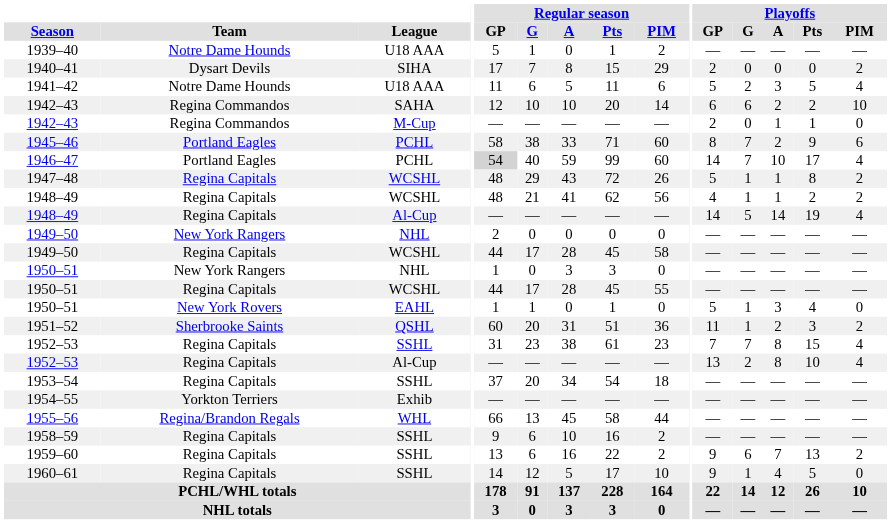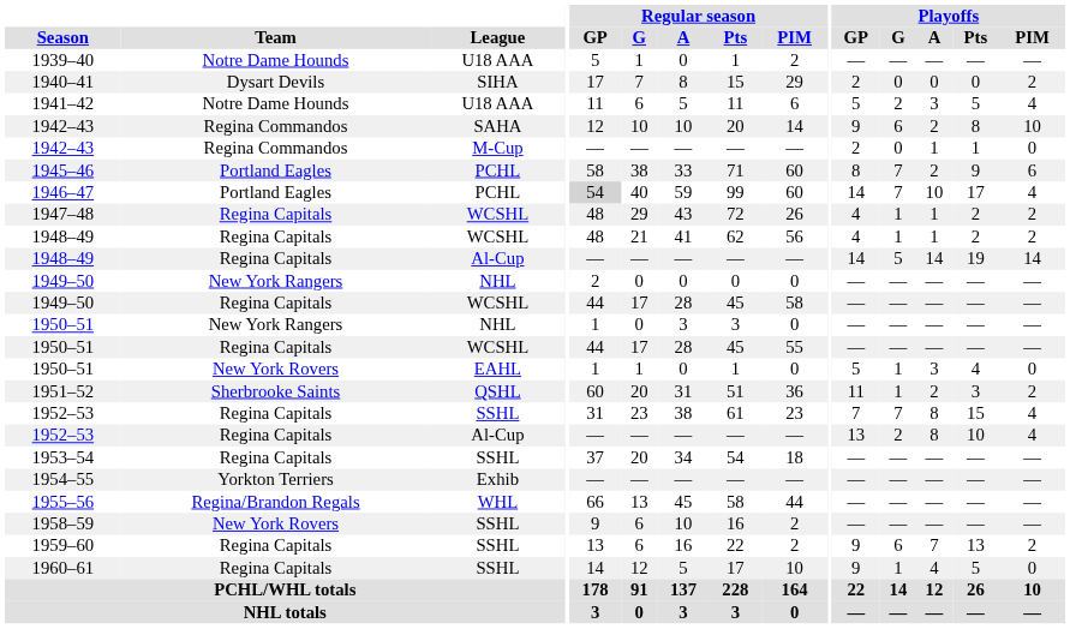 <table border="0" cellpadding="1" cellspacing="0" style="text-align:center; width:60em">
 <tr bgcolor="#e0e0e0">
 <th colspan="3" bgcolor="#ffffff"></th>
 <th rowspan="100" bgcolor="#ffffff"></th>
 <th colspan="5"><a href='#'>Regular season</a></th>
 <th rowspan="100" bgcolor="#ffffff"></th>
 <th colspan="5"><a href='#'>Playoffs</a></th>
 </tr>
 <tr bgcolor="#e0e0e0">
 <th><a href='#'>Season</a></th>
 <th>Team</th>
 <th>League</th>
 <th>GP</th>
 <th><a href='#'>G</a></th>
 <th><a href='#'>A</a></th>
 <th><a href='#'>Pts</a></th>
 <th><a href='#'>PIM</a></th>
 <th>GP</th>
 <th>G</th>
 <th>A</th>
 <th>Pts</th>
 <th>PIM</th>
 </tr>
 <tr>
 <td>1939–40</td>
 <td><a href='#'>Notre Dame Hounds</a></td>
 <td>U18 AAA</td>
 <td>5</td>
 <td>1</td>
 <td>0</td>
 <td>1</td>
 <td>2</td>
 <td>—</td>
 <td>—</td>
 <td>—</td>
 <td>—</td>
 <td>—</td>
 </tr>
 <tr bgcolor="#f0f0f0">
 <td>1940–41</td>
 <td>Dysart Devils</td>
 <td>SIHA</td>
 <td>17</td>
 <td>7</td>
 <td>8</td>
 <td>15</td>
 <td>29</td>
 <td>2</td>
 <td>0</td>
 <td>0</td>
 <td>0</td>
 <td>2</td>
 </tr>
 <tr>
 <td>1941–42</td>
 <td>Notre Dame Hounds</td>
 <td>U18 AAA</td>
 <td>11</td>
 <td>6</td>
 <td>5</td>
 <td>11</td>
 <td>6</td>
 <td>5</td>
 <td>2</td>
 <td>3</td>
 <td>5</td>
 <td>4</td>
 </tr>
 <tr bgcolor="#f0f0f0">
 <td>1942–43</td>
 <td>Regina Commandos</td>
 <td>SAHA</td>
 <td>12</td>
 <td>10</td>
 <td>10</td>
 <td>20</td>
 <td>14</td>
-<td>6</td>
+<td>9</td>
 <td>6</td>
 <td>2</td>
-<td>2</td>
+<td>8</td>
 <td>10</td>
 </tr>
 <tr>
 <td><a href='#'>1942–43</a></td>
 <td>Regina Commandos</td>
 <td><a href='#'>M-Cup</a></td>
 <td>—</td>
 <td>—</td>
 <td>—</td>
 <td>—</td>
 <td>—</td>
 <td>2</td>
 <td>0</td>
 <td>1</td>
 <td>1</td>
 <td>0</td>
 </tr>
 <tr bgcolor="#f0f0f0">
 <td><a href='#'>1945–46</a></td>
 <td><a href='#'>Portland Eagles</a></td>
 <td><a href='#'>PCHL</a></td>
 <td>58</td>
 <td>38</td>
 <td>33</td>
 <td>71</td>
 <td>60</td>
 <td>8</td>
 <td>7</td>
 <td>2</td>
 <td>9</td>
 <td>6</td>
 </tr>
 <tr>
 <td><a href='#'>1946–47</a></td>
 <td>Portland Eagles</td>
 <td>PCHL</td>
 <td style="background: lightgrey;">54</td>
 <td>40</td>
 <td>59</td>
 <td>99</td>
 <td>60</td>
 <td>14</td>
 <td>7</td>
 <td>10</td>
 <td>17</td>
 <td>4</td>
 </tr>
 <tr bgcolor="#f0f0f0">
 <td>1947–48</td>
 <td><a href='#'>Regina Capitals</a></td>
 <td><a href='#'>WCSHL</a></td>
 <td>48</td>
 <td>29</td>
 <td>43</td>
 <td>72</td>
 <td>26</td>
-<td>5</td>
+<td>4</td>
 <td>1</td>
 <td>1</td>
-<td>8</td>
+<td>2</td>
 <td>2</td>
 </tr>
 <tr>
 <td>1948–49</td>
 <td>Regina Capitals</td>
 <td>WCSHL</td>
 <td>48</td>
 <td>21</td>
 <td>41</td>
 <td>62</td>
 <td>56</td>
 <td>4</td>
 <td>1</td>
 <td>1</td>
 <td>2</td>
 <td>2</td>
 </tr>
 <tr bgcolor="#f0f0f0">
 <td><a href='#'>1948–49</a></td>
 <td>Regina Capitals</td>
 <td><a href='#'>Al-Cup</a></td>
 <td>—</td>
 <td>—</td>
 <td>—</td>
 <td>—</td>
 <td>—</td>
 <td>14</td>
 <td>5</td>
 <td>14</td>
 <td>19</td>
-<td>4</td>
+<td>14</td>
 </tr>
 <tr>
 <td><a href='#'>1949–50</a></td>
 <td><a href='#'>New York Rangers</a></td>
 <td><a href='#'>NHL</a></td>
 <td>2</td>
 <td>0</td>
 <td>0</td>
 <td>0</td>
 <td>0</td>
 <td>—</td>
 <td>—</td>
 <td>—</td>
 <td>—</td>
 <td>—</td>
 </tr>
 <tr bgcolor="#f0f0f0">
 <td>1949–50</td>
 <td>Regina Capitals</td>
 <td>WCSHL</td>
 <td>44</td>
 <td>17</td>
 <td>28</td>
 <td>45</td>
 <td>58</td>
 <td>—</td>
 <td>—</td>
 <td>—</td>
 <td>—</td>
 <td>—</td>
 </tr>
 <tr>
 <td><a href='#'>1950–51</a></td>
 <td>New York Rangers</td>
 <td>NHL</td>
 <td>1</td>
 <td>0</td>
 <td>3</td>
 <td>3</td>
 <td>0</td>
 <td>—</td>
 <td>—</td>
 <td>—</td>
 <td>—</td>
 <td>—</td>
 </tr>
 <tr bgcolor="#f0f0f0">
 <td>1950–51</td>
 <td>Regina Capitals</td>
 <td>WCSHL</td>
 <td>44</td>
 <td>17</td>
 <td>28</td>
 <td>45</td>
 <td>55</td>
 <td>—</td>
 <td>—</td>
 <td>—</td>
 <td>—</td>
 <td>—</td>
 </tr>
 <tr>
 <td>1950–51</td>
 <td><a href='#'>New York Rovers</a></td>
 <td><a href='#'>EAHL</a></td>
 <td>1</td>
 <td>1</td>
 <td>0</td>
 <td>1</td>
 <td>0</td>
 <td>5</td>
 <td>1</td>
 <td>3</td>
 <td>4</td>
 <td>0</td>
 </tr>
 <tr bgcolor="#f0f0f0">
 <td>1951–52</td>
 <td><a href='#'>Sherbrooke Saints</a></td>
 <td><a href='#'>QSHL</a></td>
 <td>60</td>
 <td>20</td>
 <td>31</td>
 <td>51</td>
 <td>36</td>
 <td>11</td>
 <td>1</td>
 <td>2</td>
 <td>3</td>
 <td>2</td>
 </tr>
 <tr>
 <td>1952–53</td>
 <td>Regina Capitals</td>
 <td><a href='#'>SSHL</a></td>
 <td>31</td>
 <td>23</td>
 <td>38</td>
 <td>61</td>
 <td>23</td>
 <td>7</td>
 <td>7</td>
 <td>8</td>
 <td>15</td>
 <td>4</td>
 </tr>
 <tr bgcolor="#f0f0f0">
 <td><a href='#'>1952–53</a></td>
 <td>Regina Capitals</td>
 <td>Al-Cup</td>
 <td>—</td>
 <td>—</td>
 <td>—</td>
 <td>—</td>
 <td>—</td>
 <td>13</td>
 <td>2</td>
 <td>8</td>
 <td>10</td>
 <td>4</td>
 </tr>
 <tr>
 <td>1953–54</td>
 <td>Regina Capitals</td>
 <td>SSHL</td>
 <td>37</td>
 <td>20</td>
 <td>34</td>
 <td>54</td>
 <td>18</td>
 <td>—</td>
 <td>—</td>
 <td>—</td>
 <td>—</td>
 <td>—</td>
 </tr>
 <tr bgcolor="#f0f0f0">
 <td>1954–55</td>
 <td>Yorkton Terriers</td>
 <td>Exhib</td>
 <td>—</td>
 <td>—</td>
 <td>—</td>
 <td>—</td>
 <td>—</td>
 <td>—</td>
 <td>—</td>
 <td>—</td>
 <td>—</td>
 <td>—</td>
 </tr>
 <tr>
 <td><a href='#'>1955–56</a></td>
 <td><a href='#'>Regina/Brandon Regals</a></td>
 <td><a href='#'>WHL</a></td>
 <td>66</td>
 <td>13</td>
 <td>45</td>
 <td>58</td>
 <td>44</td>
 <td>—</td>
 <td>—</td>
 <td>—</td>
 <td>—</td>
 <td>—</td>
 </tr>
 <tr bgcolor="#f0f0f0">
 <td>1958–59</td>
-<td>Regina Capitals</td>
+<td><a href='#'>New York Rovers</a></td>
 <td>SSHL</td>
 <td>9</td>
 <td>6</td>
 <td>10</td>
 <td>16</td>
 <td>2</td>
 <td>—</td>
 <td>—</td>
 <td>—</td>
 <td>—</td>
 <td>—</td>
 </tr>
 <tr>
 <td>1959–60</td>
 <td>Regina Capitals</td>
 <td>SSHL</td>
 <td>13</td>
 <td>6</td>
 <td>16</td>
 <td>22</td>
 <td>2</td>
 <td>9</td>
 <td>6</td>
 <td>7</td>
 <td>13</td>
 <td>2</td>
 </tr>
 <tr bgcolor="#f0f0f0">
 <td>1960–61</td>
 <td>Regina Capitals</td>
 <td>SSHL</td>
 <td>14</td>
 <td>12</td>
 <td>5</td>
 <td>17</td>
 <td>10</td>
 <td>9</td>
 <td>1</td>
 <td>4</td>
 <td>5</td>
 <td>0</td>
 </tr>
 <tr bgcolor="#e0e0e0">
 <th colspan="3">PCHL/WHL totals</th>
 <th>178</th>
 <th>91</th>
 <th>137</th>
 <th>228</th>
 <th>164</th>
 <th>22</th>
 <th>14</th>
 <th>12</th>
 <th>26</th>
 <th>10</th>
 </tr>
 <tr bgcolor="#e0e0e0">
 <th colspan="3">NHL totals</th>
 <th>3</th>
 <th>0</th>
 <th>3</th>
 <th>3</th>
 <th>0</th>
 <th>—</th>
 <th>—</th>
 <th>—</th>
 <th>—</th>
 <th>—</th>
 </tr>
 </table>
